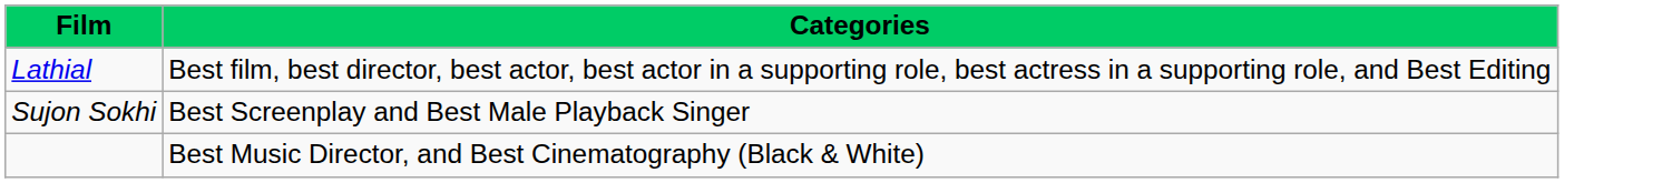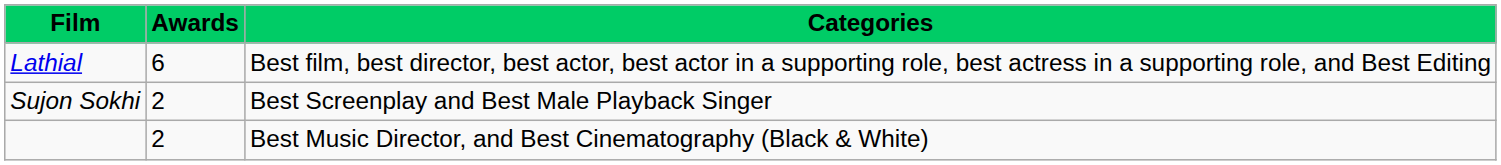 <table class="wikitable">
 <tr>
 <th style="text-align:center; background:#00CC66">Film</th>
+<th style="text-align:center; background:#00CC66">Awards</th>
 <th style="text-align:center; background:#00CC66">Categories</th>
 </tr>
 <tr>
 <td><em><a href='#'>Lathial</a></em></td>
+<td>6</td>
 <td>Best film, best director, best actor, best actor in a supporting role, best actress in a supporting role, and Best Editing</td>
 </tr>
 <tr>
 <td><em>Sujon Sokhi</em></td>
+<td>2</td>
 <td>Best Screenplay and Best Male Playback Singer</td>
 </tr>
 <tr>
 <td></td>
+<td>2</td>
 <td>Best Music Director, and Best Cinematography (Black & White)</td>
 </tr>
 </table>
